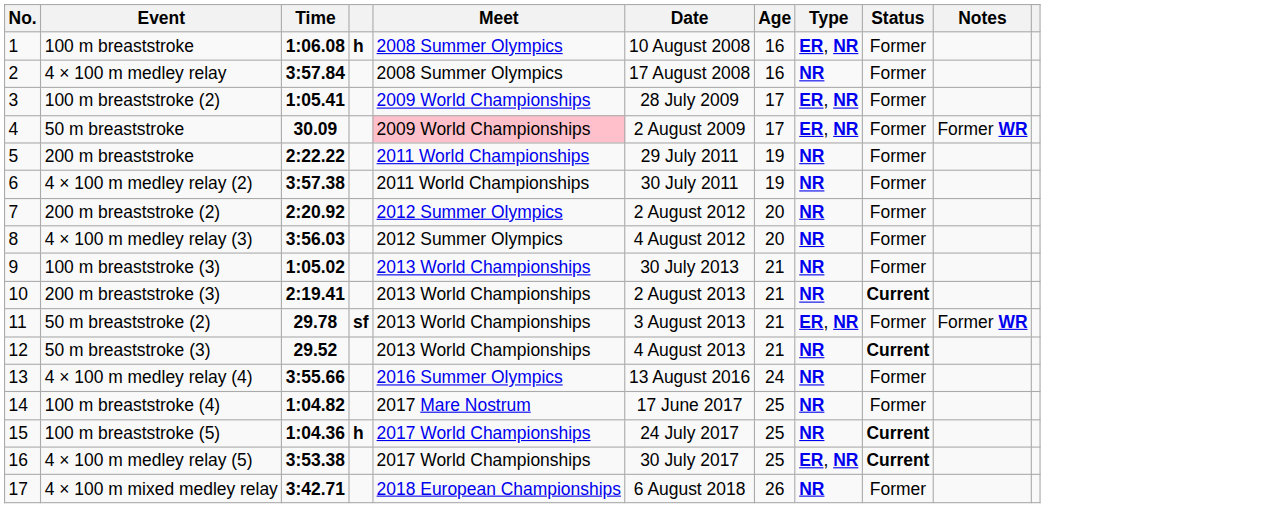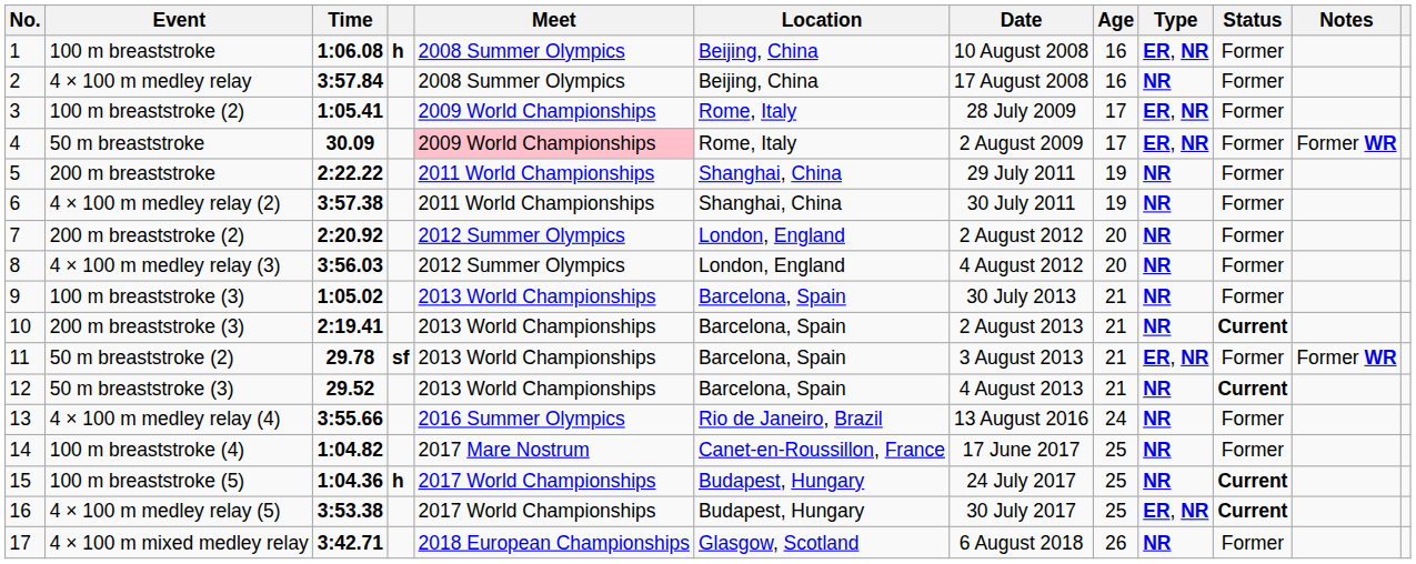 <table class="wikitable sortable">
 <tr>
 <th>No.</th>
 <th>Event</th>
 <th>Time</th>
 <th></th>
 <th>Meet</th>
+<th>Location</th>
 <th>Date</th>
 <th>Age</th>
 <th>Type</th>
 <th>Status</th>
 <th>Notes</th>
 <th></th>
 </tr>
 <tr>
 <td>1</td>
 <td>100 m breaststroke</td>
 <td align="center"><strong>1:06.08</strong></td>
 <td><strong>h</strong></td>
 <td><a href='#'>2008 Summer Olympics</a></td>
+<td><a href='#'>Beijing</a>, <a href='#'>China</a></td>
 <td align="center">10 August 2008</td>
 <td align="center">16</td>
 <td><strong><a href='#'>ER</a></strong>, <strong><a href='#'>NR</a></strong></td>
 <td align="center">Former</td>
 <td></td>
 <td align="center"></td>
 </tr>
 <tr>
 <td>2</td>
 <td>4 × 100 m medley relay</td>
 <td align="center"><strong>3:57.84</strong></td>
 <td></td>
 <td>2008 Summer Olympics</td>
+<td>Beijing, China</td>
 <td align="center">17 August 2008</td>
 <td align="center">16</td>
 <td><strong><a href='#'>NR</a></strong></td>
 <td align="center">Former</td>
 <td></td>
 <td align="center"></td>
 </tr>
 <tr>
 <td>3</td>
 <td>100 m breaststroke (2)</td>
 <td align="center"><strong>1:05.41</strong></td>
 <td></td>
 <td><a href='#'>2009 World Championships</a></td>
+<td><a href='#'>Rome</a>, <a href='#'>Italy</a></td>
 <td align="center">28 July 2009</td>
 <td align="center">17</td>
 <td><strong><a href='#'>ER</a></strong>, <strong><a href='#'>NR</a></strong></td>
 <td align="center">Former</td>
 <td></td>
 <td align="center"></td>
 </tr>
 <tr>
 <td>4</td>
 <td>50 m breaststroke</td>
 <td align="center"><strong>30.09</strong></td>
 <td></td>
 <td style="background: pink;">2009 World Championships</td>
+<td>Rome, Italy</td>
 <td align="center">2 August 2009</td>
 <td align="center">17</td>
 <td><strong><a href='#'>ER</a></strong>, <strong><a href='#'>NR</a></strong></td>
 <td align="center">Former</td>
 <td>Former <strong><a href='#'>WR</a></strong></td>
 <td align="center"></td>
 </tr>
 <tr>
 <td>5</td>
 <td>200 m breaststroke</td>
 <td align="center"><strong>2:22.22</strong></td>
 <td></td>
 <td><a href='#'>2011 World Championships</a></td>
+<td><a href='#'>Shanghai</a>, <a href='#'>China</a></td>
 <td align="center">29 July 2011</td>
 <td align="center">19</td>
 <td><strong><a href='#'>NR</a></strong></td>
 <td align="center">Former</td>
 <td></td>
 <td align="center"></td>
 </tr>
 <tr>
 <td>6</td>
 <td>4 × 100 m medley relay (2)</td>
 <td align="center"><strong>3:57.38</strong></td>
 <td></td>
 <td>2011 World Championships</td>
+<td>Shanghai, China</td>
 <td align="center">30 July 2011</td>
 <td align="center">19</td>
 <td><strong><a href='#'>NR</a></strong></td>
 <td align="center">Former</td>
 <td></td>
 <td align="center"></td>
 </tr>
 <tr>
 <td>7</td>
 <td>200 m breaststroke (2)</td>
 <td align="center"><strong>2:20.92</strong></td>
 <td></td>
 <td><a href='#'>2012 Summer Olympics</a></td>
+<td><a href='#'>London</a>, <a href='#'>England</a></td>
 <td align="center">2 August 2012</td>
 <td align="center">20</td>
 <td><strong><a href='#'>NR</a></strong></td>
 <td align="center">Former</td>
 <td></td>
 <td align="center"></td>
 </tr>
 <tr>
 <td>8</td>
 <td>4 × 100 m medley relay (3)</td>
 <td align="center"><strong>3:56.03</strong></td>
 <td></td>
 <td>2012 Summer Olympics</td>
+<td>London, England</td>
 <td align="center">4 August 2012</td>
 <td align="center">20</td>
 <td><strong><a href='#'>NR</a></strong></td>
 <td align="center">Former</td>
 <td></td>
 <td align="center"></td>
 </tr>
 <tr>
 <td>9</td>
 <td>100 m breaststroke (3)</td>
 <td align="center"><strong>1:05.02</strong></td>
 <td></td>
 <td><a href='#'>2013 World Championships</a></td>
+<td><a href='#'>Barcelona</a>, <a href='#'>Spain</a></td>
 <td align="center">30 July 2013</td>
 <td align="center">21</td>
 <td><strong><a href='#'>NR</a></strong></td>
 <td align="center">Former</td>
 <td></td>
 <td align="center"></td>
 </tr>
 <tr>
 <td>10</td>
 <td>200 m breaststroke (3)</td>
 <td align="center"><strong>2:19.41</strong></td>
 <td></td>
 <td>2013 World Championships</td>
+<td>Barcelona, Spain</td>
 <td align="center">2 August 2013</td>
 <td align="center">21</td>
 <td><strong><a href='#'>NR</a></strong></td>
 <td align="center"><strong>Current</strong></td>
 <td></td>
 <td align="center"></td>
 </tr>
 <tr>
 <td>11</td>
 <td>50 m breaststroke (2)</td>
 <td align="center"><strong>29.78</strong></td>
 <td><strong>sf</strong></td>
 <td>2013 World Championships</td>
+<td>Barcelona, Spain</td>
 <td align="center">3 August 2013</td>
 <td align="center">21</td>
 <td><strong><a href='#'>ER</a></strong>, <strong><a href='#'>NR</a></strong></td>
 <td align="center">Former</td>
 <td>Former <strong><a href='#'>WR</a></strong></td>
 <td align="center"></td>
 </tr>
 <tr>
 <td>12</td>
 <td>50 m breaststroke (3)</td>
 <td align="center"><strong>29.52</strong></td>
 <td></td>
 <td>2013 World Championships</td>
+<td>Barcelona, Spain</td>
 <td align="center">4 August 2013</td>
 <td align="center">21</td>
 <td><strong><a href='#'>NR</a></strong></td>
 <td align="center"><strong>Current</strong></td>
 <td></td>
 <td align="center"></td>
 </tr>
 <tr>
 <td>13</td>
 <td>4 × 100 m medley relay (4)</td>
 <td align="center"><strong>3:55.66</strong></td>
 <td></td>
 <td><a href='#'>2016 Summer Olympics</a></td>
+<td><a href='#'>Rio de Janeiro</a>, <a href='#'>Brazil</a></td>
 <td align="center">13 August 2016</td>
 <td align="center">24</td>
 <td><strong><a href='#'>NR</a></strong></td>
 <td align="center">Former</td>
 <td></td>
 <td align="center"></td>
 </tr>
 <tr>
 <td>14</td>
 <td>100 m breaststroke (4)</td>
 <td align="center"><strong>1:04.82</strong></td>
 <td></td>
 <td>2017 <a href='#'>Mare Nostrum</a></td>
+<td><a href='#'>Canet-en-Roussillon</a>, <a href='#'>France</a></td>
 <td align="center">17 June 2017</td>
 <td align="center">25</td>
 <td><strong><a href='#'>NR</a></strong></td>
 <td align="center">Former</td>
 <td></td>
 <td align="center"></td>
 </tr>
 <tr>
 <td>15</td>
 <td>100 m breaststroke (5)</td>
 <td align="center"><strong>1:04.36</strong></td>
 <td><strong>h</strong></td>
 <td><a href='#'>2017 World Championships</a></td>
+<td><a href='#'>Budapest</a>, <a href='#'>Hungary</a></td>
 <td align="center">24 July 2017</td>
 <td align="center">25</td>
 <td><strong><a href='#'>NR</a></strong></td>
 <td align="center"><strong>Current</strong></td>
 <td></td>
 <td align="center"></td>
 </tr>
 <tr>
 <td>16</td>
 <td>4 × 100 m medley relay (5)</td>
 <td align="center"><strong>3:53.38</strong></td>
 <td></td>
 <td>2017 World Championships</td>
+<td>Budapest, Hungary</td>
 <td align="center">30 July 2017</td>
 <td align="center">25</td>
 <td><strong><a href='#'>ER</a></strong>, <strong><a href='#'>NR</a></strong></td>
 <td align="center"><strong>Current</strong></td>
 <td></td>
 <td align="center"></td>
 </tr>
 <tr>
 <td>17</td>
 <td>4 × 100 m mixed medley relay</td>
 <td align="center"><strong>3:42.71</strong></td>
 <td></td>
 <td><a href='#'>2018 European Championships</a></td>
+<td><a href='#'>Glasgow</a>, <a href='#'>Scotland</a></td>
 <td align="center">6 August 2018</td>
 <td align="center">26</td>
 <td><strong><a href='#'>NR</a></strong></td>
 <td align="center">Former</td>
 <td></td>
 <td align="center"></td>
 </tr>
 </table>
